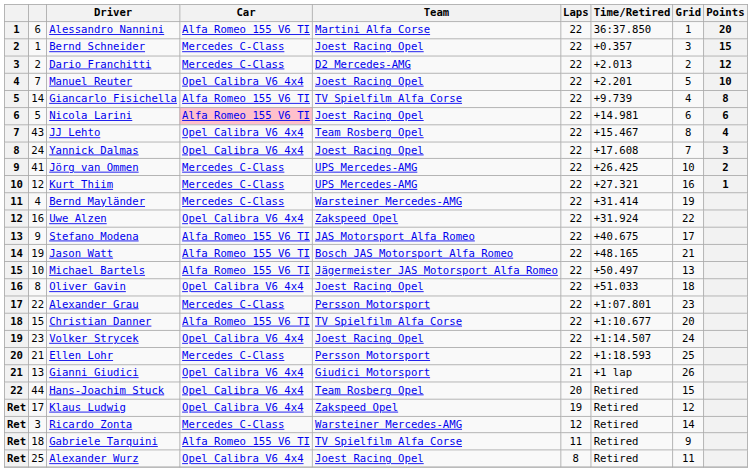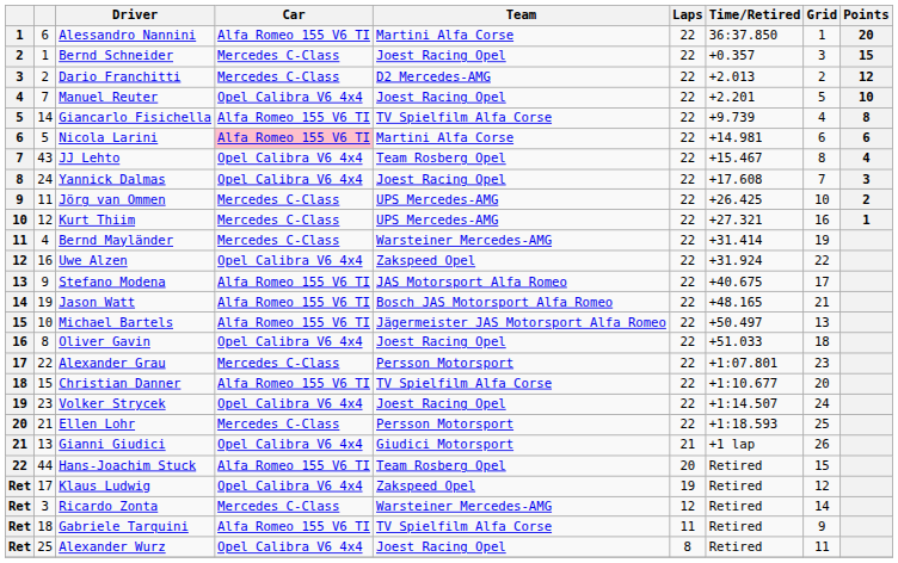 <table class="wikitable sortable" style="font-size:95%">
 <tr>
 <th></th>
 <th></th>
 <th>Driver</th>
 <th>Car</th>
 <th>Team</th>
 <th>Laps</th>
 <th>Time/Retired</th>
 <th>Grid</th>
 <th>Points</th>
 </tr>
 <tr>
 <th>1</th>
 <td align=center>6</td>
 <td> <a href='#'>Alessandro Nannini</a></td>
 <td><a href='#'>Alfa Romeo 155 V6 TI</a></td>
 <td> <a href='#'>Martini Alfa Corse</a></td>
 <td align=center>22</td>
 <td>36:37.850</td>
 <td align=center>1</td>
 <th>20</th>
 </tr>
 <tr>
 <th>2</th>
 <td align=center>1</td>
 <td> <a href='#'>Bernd Schneider</a></td>
 <td><a href='#'>Mercedes C-Class</a></td>
 <td> <a href='#'>Joest Racing Opel</a></td>
 <td align=center>22</td>
 <td>+0.357</td>
 <td align=center>3</td>
 <th>15</th>
 </tr>
 <tr>
 <th>3</th>
 <td align=center>2</td>
 <td> <a href='#'>Dario Franchitti</a></td>
 <td><a href='#'>Mercedes C-Class</a></td>
 <td> <a href='#'>D2 Mercedes-AMG</a></td>
 <td align=center>22</td>
 <td>+2.013</td>
 <td align=center>2</td>
 <th>12</th>
 </tr>
 <tr>
 <th>4</th>
 <td align=center>7</td>
 <td> <a href='#'>Manuel Reuter</a></td>
 <td><a href='#'>Opel Calibra V6 4x4</a></td>
 <td> <a href='#'>Joest Racing Opel</a></td>
 <td align=center>22</td>
 <td>+2.201</td>
 <td align=center>5</td>
 <th>10</th>
 </tr>
 <tr>
 <th>5</th>
 <td align=center>14</td>
 <td> <a href='#'>Giancarlo Fisichella</a></td>
 <td><a href='#'>Alfa Romeo 155 V6 TI</a></td>
 <td> <a href='#'>TV Spielfilm Alfa Corse</a></td>
 <td align=center>22</td>
 <td>+9.739</td>
 <td align=center>4</td>
 <th>8</th>
 </tr>
 <tr>
 <th>6</th>
 <td align=center>5</td>
 <td> <a href='#'>Nicola Larini</a></td>
 <td style="background: pink;"><a href='#'>Alfa Romeo 155 V6 TI</a></td>
-<td> <a href='#'>Joest Racing Opel</a></td>
+<td> <a href='#'>Martini Alfa Corse</a></td>
 <td align=center>22</td>
 <td>+14.981</td>
 <td align=center>6</td>
 <th>6</th>
 </tr>
 <tr>
 <th>7</th>
 <td align=center>43</td>
 <td> <a href='#'>JJ Lehto</a></td>
 <td><a href='#'>Opel Calibra V6 4x4</a></td>
 <td> <a href='#'>Team Rosberg Opel</a></td>
 <td align=center>22</td>
 <td>+15.467</td>
 <td align=center>8</td>
 <th>4</th>
 </tr>
 <tr>
 <th>8</th>
 <td align=center>24</td>
 <td> <a href='#'>Yannick Dalmas</a></td>
 <td><a href='#'>Opel Calibra V6 4x4</a></td>
 <td> <a href='#'>Joest Racing Opel</a></td>
 <td align=center>22</td>
 <td>+17.608</td>
 <td align=center>7</td>
 <th>3</th>
 </tr>
 <tr>
 <th>9</th>
-<td align=center>41</td>
+<td align=center>11</td>
 <td> <a href='#'>Jörg van Ommen</a></td>
 <td><a href='#'>Mercedes C-Class</a></td>
 <td> <a href='#'>UPS Mercedes-AMG</a></td>
 <td align=center>22</td>
 <td>+26.425</td>
 <td align=center>10</td>
 <th>2</th>
 </tr>
 <tr>
 <th>10</th>
 <td align=center>12</td>
 <td> <a href='#'>Kurt Thiim</a></td>
 <td><a href='#'>Mercedes C-Class</a></td>
 <td> <a href='#'>UPS Mercedes-AMG</a></td>
 <td align=center>22</td>
 <td>+27.321</td>
 <td align=center>16</td>
 <th>1</th>
 </tr>
 <tr>
 <th>11</th>
 <td align=center>4</td>
 <td> <a href='#'>Bernd Mayländer</a></td>
 <td><a href='#'>Mercedes C-Class</a></td>
 <td> <a href='#'>Warsteiner Mercedes-AMG</a></td>
 <td align=center>22</td>
 <td>+31.414</td>
 <td align=center>19</td>
 <th></th>
 </tr>
 <tr>
 <th>12</th>
 <td align=center>16</td>
 <td> <a href='#'>Uwe Alzen</a></td>
 <td><a href='#'>Opel Calibra V6 4x4</a></td>
 <td> <a href='#'>Zakspeed Opel</a></td>
 <td align=center>22</td>
 <td>+31.924</td>
 <td align=center>22</td>
 <th></th>
 </tr>
 <tr>
 <th>13</th>
 <td align=center>9</td>
 <td> <a href='#'>Stefano Modena</a></td>
 <td><a href='#'>Alfa Romeo 155 V6 TI</a></td>
 <td> <a href='#'>JAS Motorsport Alfa Romeo</a></td>
 <td align=center>22</td>
 <td>+40.675</td>
 <td align=center>17</td>
 <th></th>
 </tr>
 <tr>
 <th>14</th>
 <td align=center>19</td>
 <td> <a href='#'>Jason Watt</a></td>
 <td><a href='#'>Alfa Romeo 155 V6 TI</a></td>
 <td> <a href='#'>Bosch JAS Motorsport Alfa Romeo</a></td>
 <td align=center>22</td>
 <td>+48.165</td>
 <td align=center>21</td>
 <th></th>
 </tr>
 <tr>
 <th>15</th>
 <td align=center>10</td>
 <td> <a href='#'>Michael Bartels</a></td>
 <td><a href='#'>Alfa Romeo 155 V6 TI</a></td>
 <td> <a href='#'>Jägermeister JAS Motorsport Alfa Romeo</a></td>
 <td align=center>22</td>
 <td>+50.497</td>
 <td align=center>13</td>
 <th></th>
 </tr>
 <tr>
 <th>16</th>
 <td align=center>8</td>
 <td> <a href='#'>Oliver Gavin</a></td>
 <td><a href='#'>Opel Calibra V6 4x4</a></td>
 <td> <a href='#'>Joest Racing Opel</a></td>
 <td align=center>22</td>
 <td>+51.033</td>
 <td align=center>18</td>
 <th></th>
 </tr>
 <tr>
 <th>17</th>
 <td align=center>22</td>
 <td> <a href='#'>Alexander Grau</a></td>
 <td><a href='#'>Mercedes C-Class</a></td>
 <td> <a href='#'>Persson Motorsport</a></td>
 <td align=center>22</td>
 <td>+1:07.801</td>
 <td align=center>23</td>
 <th></th>
 </tr>
 <tr>
 <th>18</th>
 <td align=center>15</td>
 <td> <a href='#'>Christian Danner</a></td>
 <td><a href='#'>Alfa Romeo 155 V6 TI</a></td>
 <td> <a href='#'>TV Spielfilm Alfa Corse</a></td>
 <td align=center>22</td>
 <td>+1:10.677</td>
 <td align=center>20</td>
 <th></th>
 </tr>
 <tr>
 <th>19</th>
 <td align=center>23</td>
 <td> <a href='#'>Volker Strycek</a></td>
 <td><a href='#'>Opel Calibra V6 4x4</a></td>
 <td> <a href='#'>Joest Racing Opel</a></td>
 <td align=center>22</td>
 <td>+1:14.507</td>
 <td align=center>24</td>
 <th></th>
 </tr>
 <tr>
 <th>20</th>
 <td align=center>21</td>
 <td> <a href='#'>Ellen Lohr</a></td>
 <td><a href='#'>Mercedes C-Class</a></td>
 <td> <a href='#'>Persson Motorsport</a></td>
 <td align=center>22</td>
 <td>+1:18.593</td>
 <td align=center>25</td>
 <th></th>
 </tr>
 <tr>
 <th>21</th>
 <td align=center>13</td>
 <td> <a href='#'>Gianni Giudici</a></td>
 <td><a href='#'>Opel Calibra V6 4x4</a></td>
 <td> <a href='#'>Giudici Motorsport</a></td>
 <td align=center>21</td>
 <td>+1 lap</td>
 <td align=center>26</td>
 <th></th>
 </tr>
 <tr>
 <th>22</th>
 <td align=center>44</td>
 <td> <a href='#'>Hans-Joachim Stuck</a></td>
-<td><a href='#'>Opel Calibra V6 4x4</a></td>
+<td><a href='#'>Alfa Romeo 155 V6 TI</a></td>
 <td> <a href='#'>Team Rosberg Opel</a></td>
 <td align=center>20</td>
 <td>Retired</td>
 <td align=center>15</td>
 <th></th>
 </tr>
 <tr>
 <th>Ret</th>
 <td align=center>17</td>
 <td> <a href='#'>Klaus Ludwig</a></td>
 <td><a href='#'>Opel Calibra V6 4x4</a></td>
 <td> <a href='#'>Zakspeed Opel</a></td>
 <td align=center>19</td>
 <td>Retired</td>
 <td align=center>12</td>
 <th></th>
 </tr>
 <tr>
 <th>Ret</th>
 <td align=center>3</td>
 <td> <a href='#'>Ricardo Zonta</a></td>
 <td><a href='#'>Mercedes C-Class</a></td>
 <td> <a href='#'>Warsteiner Mercedes-AMG</a></td>
 <td align=center>12</td>
 <td>Retired</td>
 <td align=center>14</td>
 <th></th>
 </tr>
 <tr>
 <th>Ret</th>
 <td align=center>18</td>
 <td> <a href='#'>Gabriele Tarquini</a></td>
 <td><a href='#'>Alfa Romeo 155 V6 TI</a></td>
 <td> <a href='#'>TV Spielfilm Alfa Corse</a></td>
 <td align=center>11</td>
 <td>Retired</td>
 <td align=center>9</td>
 <th></th>
 </tr>
 <tr>
 <th>Ret</th>
 <td align=center>25</td>
 <td> <a href='#'>Alexander Wurz</a></td>
 <td><a href='#'>Opel Calibra V6 4x4</a></td>
 <td> <a href='#'>Joest Racing Opel</a></td>
 <td align=center>8</td>
 <td>Retired</td>
 <td align=center>11</td>
 <th></th>
 </tr>
 <tr>
 </tr>
 </table>
